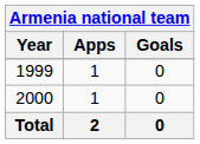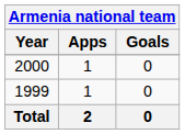 <table class="wikitable" style="text-align:center">
 <tr>
 <th colspan=3><a href='#'>Armenia national team</a></th>
 </tr>
 <tr>
 <th>Year</th>
 <th>Apps</th>
 <th>Goals</th>
 </tr>
 <tr>
 </tr>
 <tr>
-<td>1999</td>
+<td>2000</td>
 <td>1</td>
 <td>0</td>
 </tr>
 <tr>
-<td>2000</td>
+<td>1999</td>
 <td>1</td>
 <td>0</td>
 </tr>
 <tr>
 <th>Total</th>
 <th>2</th>
 <th>0</th>
 </tr>
 </table>
